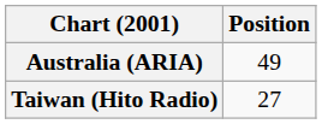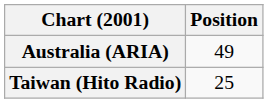 <table class="wikitable plainrowheaders" style="text-align:center">
 <tr>
 <th>Chart (2001)</th>
 <th>Position</th>
 </tr>
 <tr>
 <th scope="row">Australia (ARIA)</th>
 <td>49</td>
 </tr>
 <tr>
 <th scope="row">Taiwan (Hito Radio)</th>
-<td>27</td>
+<td>25</td>
 </tr>
 </table>
